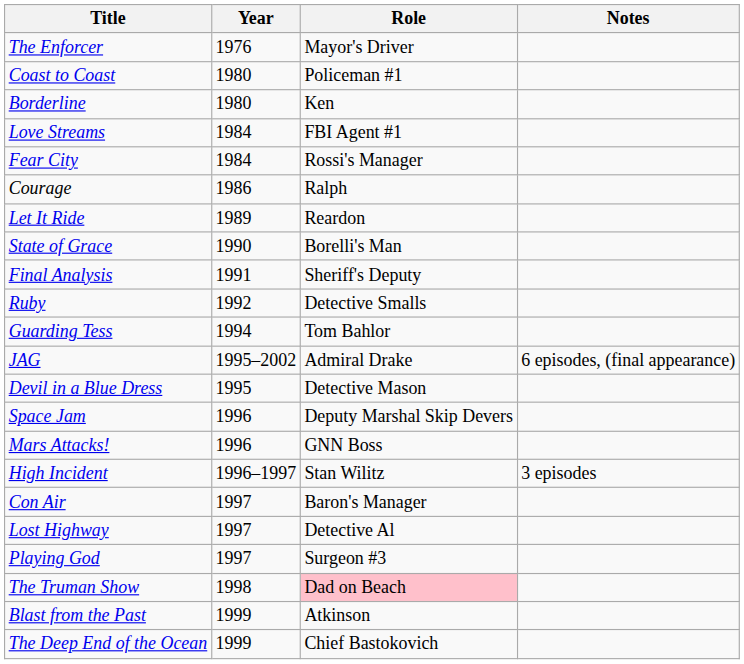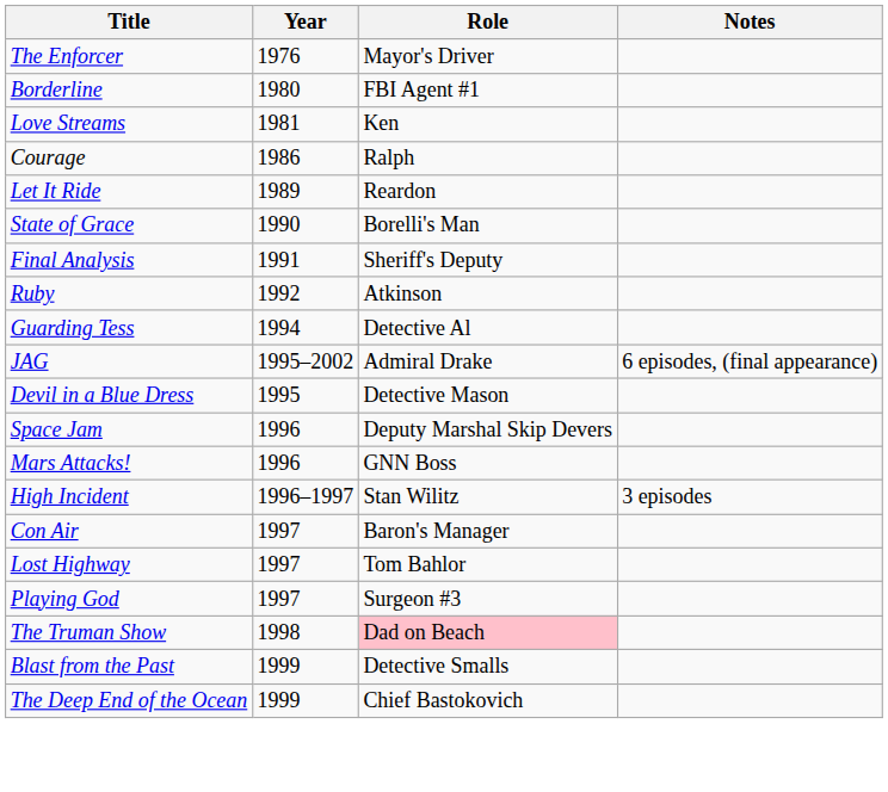 <table class="wikitable">
 <tr>
 <th>Title</th>
 <th>Year</th>
 <th>Role</th>
 <th>Notes</th>
 </tr>
 <tr>
 <td><em><a href='#'>The Enforcer</a></em></td>
 <td>1976</td>
 <td>Mayor's Driver</td>
 <td></td>
 </tr>
 <tr>
-<td><em><a href='#'>Coast to Coast</a></em></td>
-<td>1980</td>
-<td>Policeman #1</td>
-<td></td>
-</tr>
-<tr>
 <td><em><a href='#'>Borderline</a></em></td>
 <td>1980</td>
-<td>Ken</td>
+<td>FBI Agent #1</td>
 <td></td>
 </tr>
 <tr>
 <td><em><a href='#'>Love Streams</a></em></td>
-<td>1984</td>
-<td>FBI Agent #1</td>
-<td></td>
-</tr>
-<tr>
-<td><em><a href='#'>Fear City</a></em></td>
-<td>1984</td>
-<td>Rossi's Manager</td>
+<td>1981</td>
+<td>Ken</td>
 <td></td>
 </tr>
 <tr>
 <td><em>Courage</em></td>
 <td>1986</td>
 <td>Ralph</td>
 <td></td>
 </tr>
 <tr>
 <td><em><a href='#'>Let It Ride</a></em></td>
 <td>1989</td>
 <td>Reardon</td>
 <td></td>
 </tr>
 <tr>
 <td><em><a href='#'>State of Grace</a></em></td>
 <td>1990</td>
 <td>Borelli's Man</td>
 <td></td>
 </tr>
 <tr>
 <td><em><a href='#'>Final Analysis</a></em></td>
 <td>1991</td>
 <td>Sheriff's Deputy</td>
 <td></td>
 </tr>
 <tr>
 <td><em><a href='#'>Ruby</a></em></td>
 <td>1992</td>
-<td>Detective Smalls</td>
+<td>Atkinson</td>
 <td></td>
 </tr>
 <tr>
 <td><em><a href='#'>Guarding Tess</a></em></td>
 <td>1994</td>
-<td>Tom Bahlor</td>
+<td>Detective Al</td>
 <td></td>
 </tr>
 <tr>
 <td><em><a href='#'>JAG</a></em></td>
 <td>1995–2002</td>
 <td>Admiral Drake</td>
 <td>6 episodes, (final appearance)</td>
 </tr>
 <tr>
 <td><em><a href='#'>Devil in a Blue Dress</a></em></td>
 <td>1995</td>
 <td>Detective Mason</td>
 <td></td>
 </tr>
 <tr>
 <td><em><a href='#'>Space Jam</a></em></td>
 <td>1996</td>
 <td>Deputy Marshal Skip Devers</td>
 <td></td>
 </tr>
 <tr>
 <td><em><a href='#'>Mars Attacks!</a></em></td>
 <td>1996</td>
 <td>GNN Boss</td>
 <td></td>
 </tr>
 <tr>
 <td><em><a href='#'>High Incident</a></em></td>
 <td>1996–1997</td>
 <td>Stan Wilitz</td>
 <td>3 episodes</td>
 </tr>
 <tr>
 <td><em><a href='#'>Con Air</a></em></td>
 <td>1997</td>
 <td>Baron's Manager</td>
 <td></td>
 </tr>
 <tr>
 <td><em><a href='#'>Lost Highway</a></em></td>
 <td>1997</td>
-<td>Detective Al</td>
+<td>Tom Bahlor</td>
 <td></td>
 </tr>
 <tr>
 <td><em><a href='#'>Playing God</a></em></td>
 <td>1997</td>
 <td>Surgeon #3</td>
 <td></td>
 </tr>
 <tr>
 <td><em><a href='#'>The Truman Show</a></em></td>
 <td>1998</td>
 <td style="background: pink;">Dad on Beach</td>
 <td></td>
 </tr>
 <tr>
 <td><em><a href='#'>Blast from the Past</a></em></td>
 <td>1999</td>
-<td>Atkinson</td>
+<td>Detective Smalls</td>
 <td></td>
 </tr>
 <tr>
 <td><em><a href='#'>The Deep End of the Ocean</a></em></td>
 <td>1999</td>
 <td>Chief Bastokovich</td>
 <td></td>
 </tr>
 </table>
